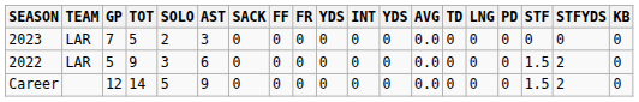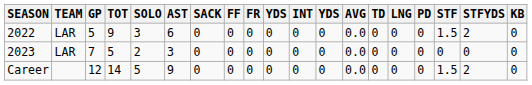 <table class="wikitable">
 <tr>
 <th>SEASON</th>
 <th>TEAM</th>
 <th>GP</th>
 <th>TOT</th>
 <th>SOLO</th>
 <th>AST</th>
 <th>SACK</th>
 <th>FF</th>
 <th>FR</th>
 <th>YDS</th>
 <th>INT</th>
 <th>YDS</th>
 <th>AVG</th>
 <th>TD</th>
 <th>LNG</th>
 <th>PD</th>
 <th>STF</th>
 <th>STFYDS</th>
 <th>KB</th>
 </tr>
 <tr>
+<td>2022</td>
+<td>LAR</td>
+<td>5</td>
+<td>9</td>
+<td>3</td>
+<td>6</td>
+<td>0</td>
+<td>0</td>
+<td>0</td>
+<td>0</td>
+<td>0</td>
+<td>0</td>
+<td>0.0</td>
+<td>0</td>
+<td>0</td>
+<td>0</td>
+<td>1.5</td>
+<td>2</td>
+<td>0</td>
+</tr>
+<tr>
 <td>2023</td>
 <td>LAR</td>
 <td>7</td>
 <td>5</td>
 <td>2</td>
 <td>3</td>
 <td>0</td>
 <td>0</td>
 <td>0</td>
 <td>0</td>
 <td>0</td>
 <td>0</td>
 <td>0.0</td>
 <td>0</td>
 <td>0</td>
 <td>0</td>
 <td>0</td>
 <td>0</td>
-<td>0</td>
-</tr>
-<tr>
-<td>2022</td>
-<td>LAR</td>
-<td>5</td>
-<td>9</td>
-<td>3</td>
-<td>6</td>
-<td>0</td>
-<td>0</td>
-<td>0</td>
-<td>0</td>
-<td>0</td>
-<td>0</td>
-<td>0.0</td>
-<td>0</td>
-<td>0</td>
-<td>0</td>
-<td>1.5</td>
-<td>2</td>
 <td>0</td>
 </tr>
 <tr>
 <td>Career</td>
 <td></td>
 <td>12</td>
 <td>14</td>
 <td>5</td>
 <td>9</td>
 <td>0</td>
 <td>0</td>
 <td>0</td>
 <td>0</td>
 <td>0</td>
 <td>0</td>
 <td>0.0</td>
 <td>0</td>
 <td>0</td>
 <td>0</td>
 <td>1.5</td>
 <td>2</td>
 <td>0</td>
 </tr>
 </table>
